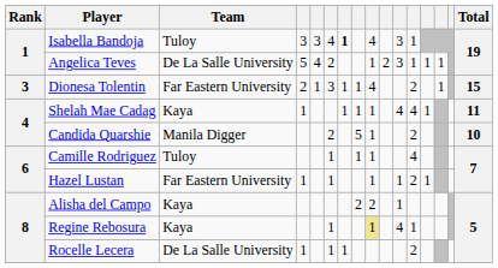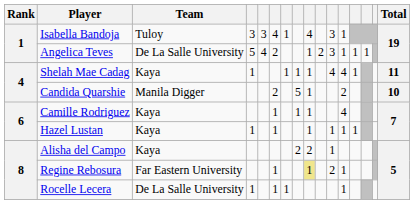 <table class="wikitable" style="text-align:center; font-size:90%">
 <tr>
 <th>Rank</th>
 <th>Player</th>
 <th>Team</th>
 <th></th>
 <th></th>
 <th></th>
 <th></th>
 <th></th>
 <th></th>
 <th></th>
 <th></th>
 <th></th>
 <th></th>
 <th></th>
 <th></th>
 <th>Total</th>
 </tr>
 <tr>
 <th rowspan="2">1</th>
 <td align=left> <a href='#'>Isabella Bandoja</a></td>
 <td align=left>Tuloy</td>
 <td>3</td>
 <td>3</td>
 <td>4</td>
-<td><strong>1</strong></td>
+<td>1</td>
 <td></td>
 <td>4</td>
 <td></td>
 <td>3</td>
 <td>1</td>
 <td colspan=3 bgcolor="silver"></td>
 <th rowspan="2">19</th>
 </tr>
 <tr>
 <td align=left> <a href='#'>Angelica Teves</a></td>
 <td align=left>De La Salle University</td>
 <td>5</td>
 <td>4</td>
 <td>2</td>
 <td></td>
 <td></td>
 <td>1</td>
 <td>2</td>
 <td>3</td>
 <td>1</td>
 <td>1</td>
 <td>1</td>
 <td bgcolor=silver></td>
-</tr>
-<tr>
-<th rowspan="1">3</th>
-<td align=left> <a href='#'>Dionesa Tolentin</a></td>
-<td align=left>Far Eastern University</td>
-<td>2</td>
-<td>1</td>
-<td>3</td>
-<td>1</td>
-<td>1</td>
-<td>4</td>
-<td></td>
-<td></td>
-<td>2</td>
-<td></td>
-<td>1</td>
-<td bgcolor=silver></td>
-<th rowspan="1">15</th>
 </tr>
 <tr>
 <th rowspan="2">4</th>
 <td align=left> <a href='#'>Shelah Mae Cadag</a></td>
 <td align=left>Kaya</td>
 <td>1</td>
 <td></td>
 <td></td>
 <td>1</td>
 <td>1</td>
 <td>1</td>
 <td></td>
 <td>4</td>
 <td>4</td>
 <td>1</td>
 <td bgcolor=silver></td>
 <td></td>
 <th>11</th>
 </tr>
 <tr>
 <td align=left> <a href='#'>Candida Quarshie</a></td>
 <td align=left>Manila Digger</td>
 <td></td>
 <td></td>
 <td>2</td>
 <td></td>
 <td>5</td>
 <td>1</td>
 <td></td>
 <td></td>
 <td>2</td>
 <td></td>
 <td bgcolor=silver></td>
 <td></td>
 <th>10</th>
 </tr>
 <tr>
 <th rowspan="2">6</th>
 <td align=left> <a href='#'>Camille Rodriguez</a></td>
-<td align=left>Tuloy</td>
+<td align=left>Kaya</td>
 <td></td>
 <td></td>
 <td>1</td>
 <td></td>
 <td>1</td>
 <td>1</td>
 <td></td>
 <td></td>
 <td>4</td>
 <td></td>
 <td bgcolor=silver></td>
 <td></td>
 <th rowspan="2">7</th>
 </tr>
 <tr>
 <td align=left> <a href='#'>Hazel Lustan</a></td>
-<td align=left>Far Eastern University</td>
+<td align=left>Kaya</td>
 <td>1</td>
 <td></td>
 <td>1</td>
 <td></td>
 <td></td>
 <td>1</td>
 <td></td>
 <td>1</td>
-<td>2</td>
+<td>1</td>
 <td>1</td>
 <td bgcolor=silver></td>
 <td></td>
 </tr>
 <tr>
 <th rowspan="3">8</th>
 <td align=left> <a href='#'>Alisha del Campo</a></td>
 <td align=left>Kaya</td>
 <td></td>
 <td></td>
 <td></td>
 <td></td>
 <td>2</td>
 <td>2</td>
 <td></td>
 <td>1</td>
 <td></td>
 <td></td>
 <td></td>
 <td bgcolor=silver></td>
 <th rowspan="3">5</th>
 </tr>
 <tr>
 <td align=left> <a href='#'>Regine Rebosura</a></td>
-<td align=left>Kaya</td>
+<td align=left>Far Eastern University</td>
 <td></td>
 <td></td>
 <td>1</td>
 <td></td>
 <td></td>
 <td style="background: khaki;">1</td>
 <td></td>
-<td>4</td>
+<td>2</td>
 <td>1</td>
 <td></td>
 <td></td>
 <td bgcolor=silver></td>
 </tr>
 <tr>
 <td align=left> <a href='#'>Rocelle Lecera</a></td>
 <td align=left>De La Salle University</td>
 <td>1</td>
 <td></td>
 <td>1</td>
 <td>1</td>
 <td></td>
 <td></td>
 <td></td>
 <td></td>
-<td>2</td>
+<td>1</td>
 <td></td>
 <td bgcolor=silver></td>
 <td></td>
 </tr>
 </table>
